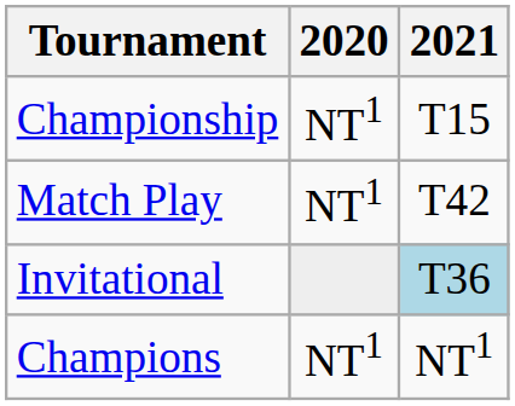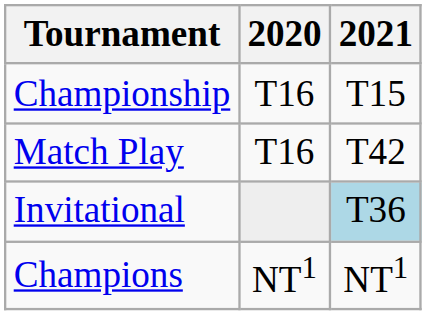 <table class="wikitable" style="text-align:center;">
 <tr>
 <th>Tournament</th>
 <th>2020</th>
 <th>2021</th>
 </tr>
 <tr>
 <td align="left"><a href='#'>Championship</a></td>
-<td>NT<sup>1</sup></td>
+<td>T16</td>
 <td>T15</td>
 </tr>
 <tr>
 <td align="left"><a href='#'>Match Play</a></td>
-<td>NT<sup>1</sup></td>
+<td>T16</td>
 <td>T42</td>
 </tr>
 <tr>
 <td align="left"><a href='#'>Invitational</a></td>
 <td style="background:#eeeeee;"></td>
 <td style="background: lightblue;">T36</td>
 </tr>
 <tr>
 <td align="left"><a href='#'>Champions</a></td>
 <td>NT<sup>1</sup></td>
 <td>NT<sup>1</sup></td>
 </tr>
 </table>
